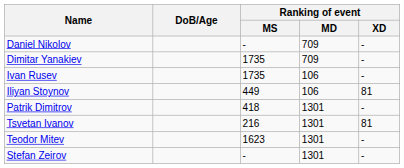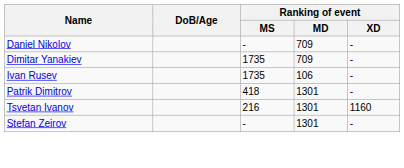 <table class="wikitable" style="width:600px; font-size:95%;">
 <tr>
 <th rowspan="2" align="left">Name</th>
 <th rowspan="2" align="left">DoB/Age</th>
 <th colspan="3" align="center">Ranking of event</th>
 </tr>
 <tr>
 <th align="center">MS</th>
 <th>MD</th>
 <th align="center">XD</th>
 </tr>
 <tr>
 <td><a href='#'>Daniel Nikolov</a></td>
 <td></td>
 <td>-</td>
 <td>709</td>
 <td>-</td>
 </tr>
 <tr>
 <td><a href='#'>Dimitar Yanakiev</a></td>
 <td></td>
 <td>1735</td>
 <td>709</td>
 <td>-</td>
 </tr>
 <tr>
 <td><a href='#'>Ivan Rusev</a></td>
 <td></td>
 <td>1735</td>
 <td>106</td>
 <td>-</td>
 </tr>
 <tr>
-<td><a href='#'>Iliyan Stoynov</a></td>
-<td></td>
-<td>449</td>
-<td>106</td>
-<td>81</td>
-</tr>
-<tr>
 <td><a href='#'>Patrik Dimitrov</a></td>
 <td></td>
 <td>418</td>
 <td>1301</td>
 <td>-</td>
 </tr>
 <tr>
 <td><a href='#'>Tsvetan Ivanov</a></td>
 <td></td>
 <td>216</td>
 <td>1301</td>
-<td>81</td>
-</tr>
-<tr>
-<td><a href='#'>Teodor Mitev</a></td>
-<td></td>
-<td>1623</td>
-<td>1301</td>
-<td>-</td>
+<td>1160</td>
 </tr>
 <tr>
 <td><a href='#'>Stefan Zeirov</a></td>
 <td></td>
 <td>-</td>
 <td>1301</td>
 <td>-</td>
 </tr>
 </table>
